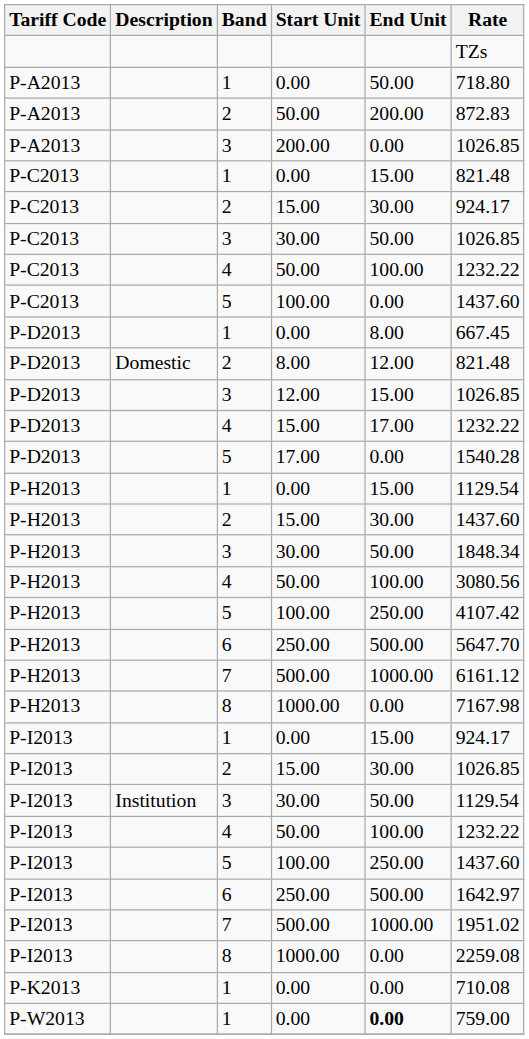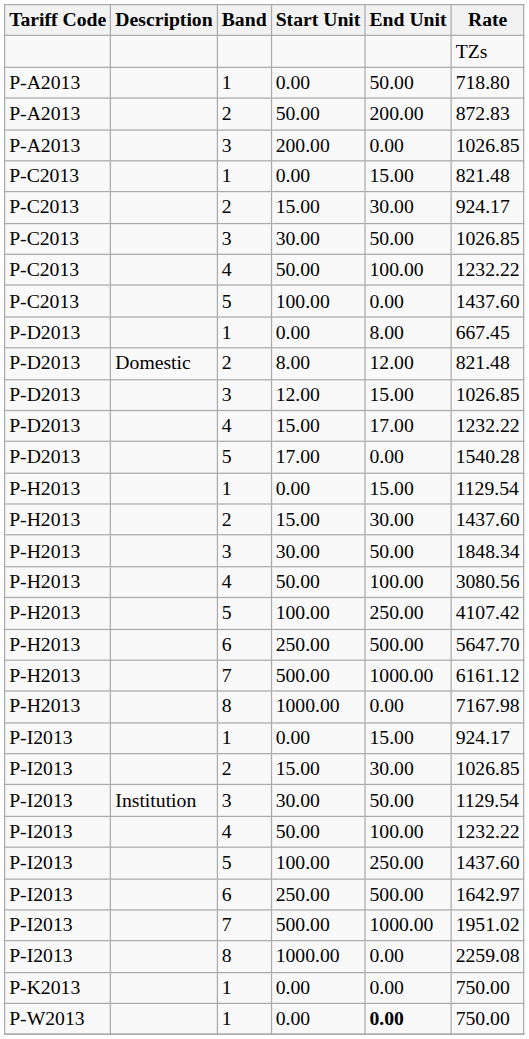 <table class="wikitable sortable">
 <tr>
 <th>Tariff Code</th>
 <th>Description</th>
 <th>Band</th>
 <th>Start Unit</th>
 <th>End Unit</th>
 <th>Rate</th>
 </tr>
 <tr>
 <td></td>
 <td></td>
 <td></td>
 <td></td>
 <td></td>
 <td>TZs</td>
 </tr>
 <tr>
 <td>P-A2013</td>
 <td></td>
 <td>1</td>
 <td>0.00</td>
 <td>50.00</td>
 <td>718.80</td>
 </tr>
 <tr>
 <td>P-A2013</td>
 <td></td>
 <td>2</td>
 <td>50.00</td>
 <td>200.00</td>
 <td>872.83</td>
 </tr>
 <tr>
 <td>P-A2013</td>
 <td></td>
 <td>3</td>
 <td>200.00</td>
 <td>0.00</td>
 <td>1026.85</td>
 </tr>
 <tr>
 <td>P-C2013</td>
 <td></td>
 <td>1</td>
 <td>0.00</td>
 <td>15.00</td>
 <td>821.48</td>
 </tr>
 <tr>
 <td>P-C2013</td>
 <td></td>
 <td>2</td>
 <td>15.00</td>
 <td>30.00</td>
 <td>924.17</td>
 </tr>
 <tr>
 <td>P-C2013</td>
 <td></td>
 <td>3</td>
 <td>30.00</td>
 <td>50.00</td>
 <td>1026.85</td>
 </tr>
 <tr>
 <td>P-C2013</td>
 <td></td>
 <td>4</td>
 <td>50.00</td>
 <td>100.00</td>
 <td>1232.22</td>
 </tr>
 <tr>
 <td>P-C2013</td>
 <td></td>
 <td>5</td>
 <td>100.00</td>
 <td>0.00</td>
 <td>1437.60</td>
 </tr>
 <tr>
 <td>P-D2013</td>
 <td></td>
 <td>1</td>
 <td>0.00</td>
 <td>8.00</td>
 <td>667.45</td>
 </tr>
 <tr>
 <td>P-D2013</td>
 <td>Domestic</td>
 <td>2</td>
 <td>8.00</td>
 <td>12.00</td>
 <td>821.48</td>
 </tr>
 <tr>
 <td>P-D2013</td>
 <td></td>
 <td>3</td>
 <td>12.00</td>
 <td>15.00</td>
 <td>1026.85</td>
 </tr>
 <tr>
 <td>P-D2013</td>
 <td></td>
 <td>4</td>
 <td>15.00</td>
 <td>17.00</td>
 <td>1232.22</td>
 </tr>
 <tr>
 <td>P-D2013</td>
 <td></td>
 <td>5</td>
 <td>17.00</td>
 <td>0.00</td>
 <td>1540.28</td>
 </tr>
 <tr>
 <td>P-H2013</td>
 <td></td>
 <td>1</td>
 <td>0.00</td>
 <td>15.00</td>
 <td>1129.54</td>
 </tr>
 <tr>
 <td>P-H2013</td>
 <td></td>
 <td>2</td>
 <td>15.00</td>
 <td>30.00</td>
 <td>1437.60</td>
 </tr>
 <tr>
 <td>P-H2013</td>
 <td></td>
 <td>3</td>
 <td>30.00</td>
 <td>50.00</td>
 <td>1848.34</td>
 </tr>
 <tr>
 <td>P-H2013</td>
 <td></td>
 <td>4</td>
 <td>50.00</td>
 <td>100.00</td>
 <td>3080.56</td>
 </tr>
 <tr>
 <td>P-H2013</td>
 <td></td>
 <td>5</td>
 <td>100.00</td>
 <td>250.00</td>
 <td>4107.42</td>
 </tr>
 <tr>
 <td>P-H2013</td>
 <td></td>
 <td>6</td>
 <td>250.00</td>
 <td>500.00</td>
 <td>5647.70</td>
 </tr>
 <tr>
 <td>P-H2013</td>
 <td></td>
 <td>7</td>
 <td>500.00</td>
 <td>1000.00</td>
 <td>6161.12</td>
 </tr>
 <tr>
 <td>P-H2013</td>
 <td></td>
 <td>8</td>
 <td>1000.00</td>
 <td>0.00</td>
 <td>7167.98</td>
 </tr>
 <tr>
 <td>P-I2013</td>
 <td></td>
 <td>1</td>
 <td>0.00</td>
 <td>15.00</td>
 <td>924.17</td>
 </tr>
 <tr>
 <td>P-I2013</td>
 <td></td>
 <td>2</td>
 <td>15.00</td>
 <td>30.00</td>
 <td>1026.85</td>
 </tr>
 <tr>
 <td>P-I2013</td>
 <td>Institution</td>
 <td>3</td>
 <td>30.00</td>
 <td>50.00</td>
 <td>1129.54</td>
 </tr>
 <tr>
 <td>P-I2013</td>
 <td></td>
 <td>4</td>
 <td>50.00</td>
 <td>100.00</td>
 <td>1232.22</td>
 </tr>
 <tr>
 <td>P-I2013</td>
 <td></td>
 <td>5</td>
 <td>100.00</td>
 <td>250.00</td>
 <td>1437.60</td>
 </tr>
 <tr>
 <td>P-I2013</td>
 <td></td>
 <td>6</td>
 <td>250.00</td>
 <td>500.00</td>
 <td>1642.97</td>
 </tr>
 <tr>
 <td>P-I2013</td>
 <td></td>
 <td>7</td>
 <td>500.00</td>
 <td>1000.00</td>
 <td>1951.02</td>
 </tr>
 <tr>
 <td>P-I2013</td>
 <td></td>
 <td>8</td>
 <td>1000.00</td>
 <td>0.00</td>
 <td>2259.08</td>
 </tr>
 <tr>
 <td>P-K2013</td>
 <td></td>
 <td>1</td>
 <td>0.00</td>
 <td>0.00</td>
-<td>710.08</td>
+<td>750.00</td>
 </tr>
 <tr>
 <td>P-W2013</td>
 <td></td>
 <td>1</td>
 <td>0.00</td>
 <td><strong>0.00</strong></td>
-<td>759.00</td>
+<td>750.00</td>
 </tr>
 <tr>
 </tr>
 </table>
